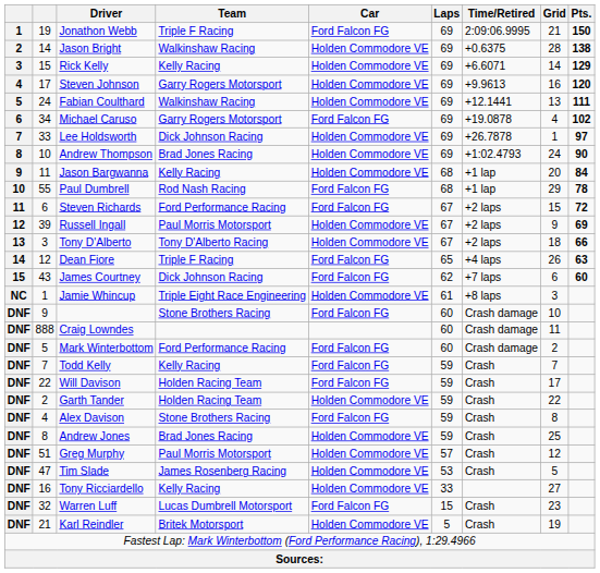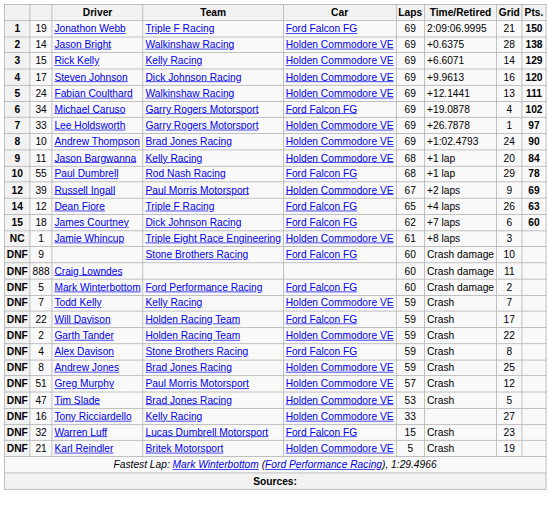 <table class="wikitable" style="font-size: 90%">
 <tr>
 <th></th>
 <th></th>
 <th>Driver</th>
 <th>Team</th>
 <th>Car</th>
 <th>Laps</th>
 <th>Time/Retired</th>
 <th>Grid</th>
 <th>Pts.</th>
 </tr>
 <tr>
 <th>1</th>
 <td align="center">19</td>
 <td> <a href='#'>Jonathon Webb</a></td>
 <td><a href='#'>Triple F Racing</a></td>
 <td><a href='#'>Ford Falcon FG</a></td>
 <td align="center">69</td>
 <td>2:09:06.9995</td>
 <td align="center">21</td>
 <td align="center"><strong>150</strong></td>
 </tr>
 <tr>
 <th>2</th>
 <td align="center">14</td>
 <td> <a href='#'>Jason Bright</a></td>
 <td><a href='#'>Walkinshaw Racing</a></td>
 <td><a href='#'>Holden Commodore VE</a></td>
 <td align="center">69</td>
 <td>+0.6375</td>
 <td align="center">28</td>
 <td align="center"><strong>138</strong></td>
 </tr>
 <tr>
 <th>3</th>
 <td align="center">15</td>
 <td> <a href='#'>Rick Kelly</a></td>
 <td><a href='#'>Kelly Racing</a></td>
 <td><a href='#'>Holden Commodore VE</a></td>
 <td align="center">69</td>
 <td>+6.6071</td>
 <td align="center">14</td>
 <td align="center"><strong>129</strong></td>
 </tr>
 <tr>
 <th>4</th>
 <td align="center">17</td>
 <td> <a href='#'>Steven Johnson</a></td>
-<td><a href='#'>Garry Rogers Motorsport</a></td>
+<td><a href='#'>Dick Johnson Racing</a></td>
 <td><a href='#'>Holden Commodore VE</a></td>
 <td align="center">69</td>
 <td>+9.9613</td>
 <td align="center">16</td>
 <td align="center"><strong>120</strong></td>
 </tr>
 <tr>
 <th>5</th>
 <td align="center">24</td>
 <td> <a href='#'>Fabian Coulthard</a></td>
 <td><a href='#'>Walkinshaw Racing</a></td>
 <td><a href='#'>Holden Commodore VE</a></td>
 <td align="center">69</td>
 <td>+12.1441</td>
 <td align="center">13</td>
 <td align="center"><strong>111</strong></td>
 </tr>
 <tr>
 <th>6</th>
 <td align="center">34</td>
 <td> <a href='#'>Michael Caruso</a></td>
 <td><a href='#'>Garry Rogers Motorsport</a></td>
 <td><a href='#'>Ford Falcon FG</a></td>
 <td align="center">69</td>
 <td>+19.0878</td>
 <td align="center">4</td>
 <td align="center"><strong>102</strong></td>
 </tr>
 <tr>
 <th>7</th>
 <td align="center">33</td>
 <td> <a href='#'>Lee Holdsworth</a></td>
-<td><a href='#'>Dick Johnson Racing</a></td>
+<td><a href='#'>Garry Rogers Motorsport</a></td>
 <td><a href='#'>Holden Commodore VE</a></td>
 <td align="center">69</td>
 <td>+26.7878</td>
 <td align="center">1</td>
 <td align="center"><strong>97</strong></td>
 </tr>
 <tr>
 <th>8</th>
 <td align="center">10</td>
 <td> <a href='#'>Andrew Thompson</a></td>
 <td><a href='#'>Brad Jones Racing</a></td>
 <td><a href='#'>Holden Commodore VE</a></td>
 <td align="center">69</td>
 <td>+1:02.4793</td>
 <td align="center">24</td>
 <td align="center"><strong>90</strong></td>
 </tr>
 <tr>
 <th>9</th>
 <td align="center">11</td>
 <td> <a href='#'>Jason Bargwanna</a></td>
 <td><a href='#'>Kelly Racing</a></td>
 <td><a href='#'>Holden Commodore VE</a></td>
 <td align="center">68</td>
 <td>+1 lap</td>
 <td align="center">20</td>
 <td align="center"><strong>84</strong></td>
 </tr>
 <tr>
 <th>10</th>
 <td align="center">55</td>
 <td> <a href='#'>Paul Dumbrell</a></td>
 <td><a href='#'>Rod Nash Racing</a></td>
 <td><a href='#'>Ford Falcon FG</a></td>
 <td align="center">68</td>
 <td>+1 lap</td>
 <td align="center">29</td>
 <td align="center"><strong>78</strong></td>
 </tr>
 <tr>
-<th>11</th>
-<td align="center">6</td>
-<td> <a href='#'>Steven Richards</a></td>
-<td><a href='#'>Ford Performance Racing</a></td>
-<td><a href='#'>Ford Falcon FG</a></td>
-<td align="center">67</td>
-<td>+2 laps</td>
-<td align="center">15</td>
-<td align="center"><strong>72</strong></td>
-</tr>
-<tr>
 <th>12</th>
 <td align="center">39</td>
 <td> <a href='#'>Russell Ingall</a></td>
 <td><a href='#'>Paul Morris Motorsport</a></td>
 <td><a href='#'>Holden Commodore VE</a></td>
 <td align="center">67</td>
 <td>+2 laps</td>
 <td align="center">9</td>
 <td align="center"><strong>69</strong></td>
-</tr>
-<tr>
-<th>13</th>
-<td align="center">3</td>
-<td> <a href='#'>Tony D'Alberto</a></td>
-<td><a href='#'>Tony D'Alberto Racing</a></td>
-<td><a href='#'>Holden Commodore VE</a></td>
-<td align="center">67</td>
-<td>+2 laps</td>
-<td align="center">18</td>
-<td align="center"><strong>66</strong></td>
 </tr>
 <tr>
 <th>14</th>
 <td align="center">12</td>
 <td> <a href='#'>Dean Fiore</a></td>
 <td><a href='#'>Triple F Racing</a></td>
 <td><a href='#'>Ford Falcon FG</a></td>
 <td align="center">65</td>
 <td>+4 laps</td>
 <td align="center">26</td>
 <td align="center"><strong>63</strong></td>
 </tr>
 <tr>
 <th>15</th>
-<td align="center">43</td>
+<td align="center">18</td>
 <td> <a href='#'>James Courtney</a></td>
 <td><a href='#'>Dick Johnson Racing</a></td>
 <td><a href='#'>Ford Falcon FG</a></td>
 <td align="center">62</td>
 <td>+7 laps</td>
 <td align="center">6</td>
 <td align="center"><strong>60</strong></td>
 </tr>
 <tr>
 <th>NC</th>
 <td align="center">1</td>
 <td> <a href='#'>Jamie Whincup</a></td>
 <td><a href='#'>Triple Eight Race Engineering</a></td>
 <td><a href='#'>Holden Commodore VE</a></td>
 <td align="center">61</td>
 <td>+8 laps</td>
 <td align="center">3</td>
 <td align="center"></td>
 </tr>
 <tr>
 <th>DNF</th>
 <td align="center">9</td>
 <td></td>
 <td><a href='#'>Stone Brothers Racing</a></td>
 <td><a href='#'>Ford Falcon FG</a></td>
 <td align="center">60</td>
 <td>Crash damage</td>
 <td align="center">10</td>
 <td align="center"></td>
 </tr>
 <tr>
 <th>DNF</th>
 <td align="center">888</td>
 <td> <a href='#'>Craig Lowndes</a></td>
 <td></td>
 <td></td>
 <td align="center">60</td>
 <td>Crash damage</td>
 <td align="center">11</td>
 <td align="center"></td>
 </tr>
 <tr>
 <th>DNF</th>
 <td align="center">5</td>
 <td> <a href='#'>Mark Winterbottom</a></td>
 <td><a href='#'>Ford Performance Racing</a></td>
 <td><a href='#'>Ford Falcon FG</a></td>
 <td align="center">60</td>
 <td>Crash damage</td>
 <td align="center">2</td>
 <td align="center"></td>
 </tr>
 <tr>
 <th>DNF</th>
 <td align="center">7</td>
 <td> <a href='#'>Todd Kelly</a></td>
 <td><a href='#'>Kelly Racing</a></td>
-<td><a href='#'>Ford Falcon FG</a></td>
+<td><a href='#'>Holden Commodore VE</a></td>
 <td align="center">59</td>
 <td>Crash</td>
 <td align="center">7</td>
 <td align="center"></td>
 </tr>
 <tr>
 <th>DNF</th>
 <td align="center">22</td>
 <td> <a href='#'>Will Davison</a></td>
 <td><a href='#'>Holden Racing Team</a></td>
 <td><a href='#'>Ford Falcon FG</a></td>
 <td align="center">59</td>
 <td>Crash</td>
 <td align="center">17</td>
 <td align="center"></td>
 </tr>
 <tr>
 <th>DNF</th>
 <td align="center">2</td>
 <td> <a href='#'>Garth Tander</a></td>
 <td><a href='#'>Holden Racing Team</a></td>
 <td><a href='#'>Holden Commodore VE</a></td>
 <td align="center">59</td>
 <td>Crash</td>
 <td align="center">22</td>
 <td align="center"></td>
 </tr>
 <tr>
 <th>DNF</th>
 <td align="center">4</td>
 <td> <a href='#'>Alex Davison</a></td>
 <td><a href='#'>Stone Brothers Racing</a></td>
 <td><a href='#'>Ford Falcon FG</a></td>
 <td align="center">59</td>
 <td>Crash</td>
 <td align="center">8</td>
 <td align="center"></td>
 </tr>
 <tr>
 <th>DNF</th>
 <td align="center">8</td>
 <td> <a href='#'>Andrew Jones</a></td>
 <td><a href='#'>Brad Jones Racing</a></td>
 <td><a href='#'>Holden Commodore VE</a></td>
 <td align="center">59</td>
 <td>Crash</td>
 <td align="center">25</td>
 <td align="center"></td>
 </tr>
 <tr>
 <th>DNF</th>
 <td align="center">51</td>
 <td> <a href='#'>Greg Murphy</a></td>
 <td><a href='#'>Paul Morris Motorsport</a></td>
 <td><a href='#'>Holden Commodore VE</a></td>
 <td align="center">57</td>
 <td>Crash</td>
 <td align="center">12</td>
 <td align="center"></td>
 </tr>
 <tr>
 <th>DNF</th>
 <td align="center">47</td>
 <td> <a href='#'>Tim Slade</a></td>
-<td><a href='#'>James Rosenberg Racing</a></td>
+<td><a href='#'>Brad Jones Racing</a></td>
 <td><a href='#'>Holden Commodore VE</a></td>
 <td align="center">53</td>
 <td>Crash</td>
 <td align="center">5</td>
 <td align="center"></td>
 </tr>
 <tr>
 <th>DNF</th>
 <td align="center">16</td>
 <td> <a href='#'>Tony Ricciardello</a></td>
 <td><a href='#'>Kelly Racing</a></td>
 <td><a href='#'>Holden Commodore VE</a></td>
 <td align="center">33</td>
 <td></td>
 <td align="center">27</td>
 <td align="center"></td>
 </tr>
 <tr>
 <th>DNF</th>
 <td align="center">32</td>
 <td> <a href='#'>Warren Luff</a></td>
 <td><a href='#'>Lucas Dumbrell Motorsport</a></td>
 <td><a href='#'>Ford Falcon FG</a></td>
 <td align="center">15</td>
 <td>Crash</td>
 <td align="center">23</td>
 <td align="center"></td>
 </tr>
 <tr>
 <th>DNF</th>
 <td align="center">21</td>
 <td> <a href='#'>Karl Reindler</a></td>
 <td><a href='#'>Britek Motorsport</a></td>
 <td><a href='#'>Holden Commodore VE</a></td>
 <td align="center">5</td>
 <td>Crash</td>
 <td align="center">19</td>
 <td align="center"></td>
 </tr>
 <tr>
 <td colspan="9" align="center"><em>Fastest Lap: <a href='#'>Mark Winterbottom</a> (<a href='#'>Ford Performance Racing</a>), 1:29.4966</em></td>
 </tr>
 <tr>
 <th colspan="9">Sources:</th>
 </tr>
 </table>
